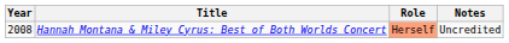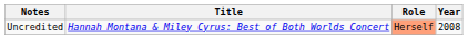 <table class="wikitable">
 <tr>
-<th>Year</th>
+<th>Notes</th>
 <th>Title</th>
 <th>Role</th>
-<th>Notes</th>
+<th>Year</th>
 </tr>
 <tr>
-<td>2008</td>
+<td>Uncredited</td>
 <td><em><a href='#'>Hannah Montana & Miley Cyrus: Best of Both Worlds Concert</a></em></td>
 <td style="background: lightsalmon;">Herself</td>
-<td>Uncredited</td>
+<td>2008</td>
 </tr>
 </table>
